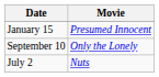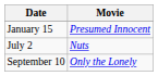 <table class="wikitable plainrowheaders">
 <tr>
 <th scope="col">Date</th>
 <th scope="col">Movie</th>
 </tr>
 <tr>
 </tr>
 <tr>
 <td>January 15</td>
 <td><em><a href='#'>Presumed Innocent</a></em></td>
 </tr>
 <tr>
+<td>July 2</td>
+<td><em><a href='#'>Nuts</a></em></td>
+</tr>
+<tr>
 <td>September 10</td>
 <td><em><a href='#'>Only the Lonely</a></em></td>
 </tr>
-<tr>
-<td>July 2</td>
-<td><em><a href='#'>Nuts</a></em></td>
-</tr>
 </table>
